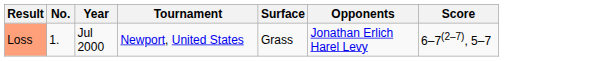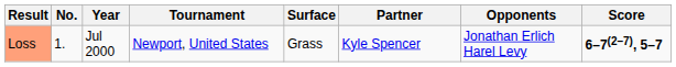 <table class="sortable wikitable">
 <tr>
 <th width=40>Result</th>
 <th width=30>No.</th>
 <th width=50>Year</th>
 <th width=180>Tournament</th>
 <th width=50>Surface</th>
+<th width=140>Partner</th>
 <th width=140>Opponents</th>
 <th width=100>Score</th>
 </tr>
 <tr>
 <td style="background:#ffa07a;">Loss</td>
 <td>1.</td>
 <td>Jul 2000</td>
 <td><a href='#'>Newport</a>, <a href='#'>United States</a></td>
 <td>Grass</td>
+<td> <a href='#'>Kyle Spencer</a></td>
 <td> <a href='#'>Jonathan Erlich</a><br> <a href='#'>Harel Levy</a></td>
-<td>6–7<sup>(2–7)</sup>, 5–7</td>
+<td><strong>6–7<sup>(2–7)</sup>, 5–7</strong></td>
 </tr>
 </table>
